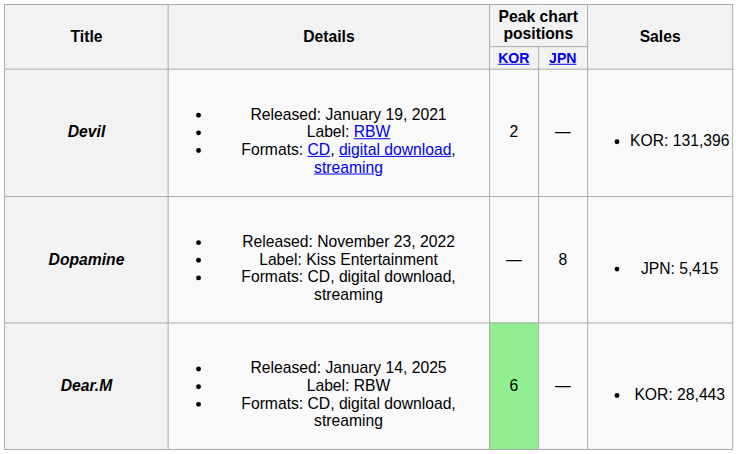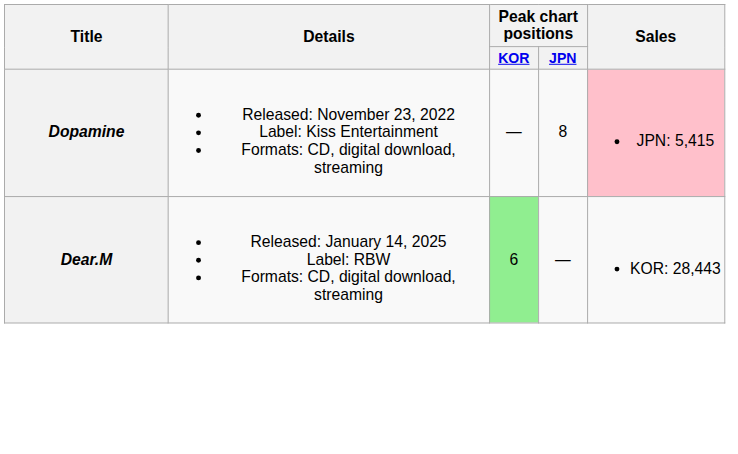 <table class="wikitable plainrowheaders" style="text-align:center;">
 <tr>
 <th scope="col" rowspan="2" style="width:10em;">Title</th>
 <th scope="col" rowspan="2" style="width:20em;">Details</th>
 <th scope="col" colspan="2">Peak chart positions</th>
 <th scope="col" rowspan="2">Sales</th>
 </tr>
 <tr>
 <th scope="col" style="width:3em;font-size:90%;"><a href='#'>KOR</a><br></th>
 <th scope="col" style="width:3em;font-size:90%;"><a href='#'>JPN</a><br></th>
 </tr>
 <tr>
-<th scope="row"><em>Devil</em></th>
-<td><br><ul><li>Released: January 19, 2021</li><li>Label: <a href='#'>RBW</a></li><li>Formats: <a href='#'>CD</a>, <a href='#'>digital download</a>, <a href='#'>streaming</a></li></ul></td>
-<td>2</td>
-<td>—</td>
-<td><br><ul><li>KOR: 131,396</li></ul></td>
-</tr>
-<tr>
 <th scope="row"><em>Dopamine</em></th>
 <td><br><ul><li>Released: November 23, 2022</li><li>Label: Kiss Entertainment</li><li>Formats: CD, digital download, streaming</li></ul></td>
 <td>—</td>
 <td>8</td>
-<td><br><ul><li>JPN: 5,415</li></ul></td>
+<td style="background: pink;"><br><ul><li>JPN: 5,415</li></ul></td>
 </tr>
 <tr>
 <th scope="row"><em>Dear.M</em></th>
 <td><br><ul><li>Released: January 14, 2025</li><li>Label: RBW</li><li>Formats: CD, digital download, streaming</li></ul></td>
 <td style="background: lightgreen;">6</td>
 <td>—</td>
 <td><br><ul><li>KOR: 28,443</li></ul></td>
 </tr>
 </table>
